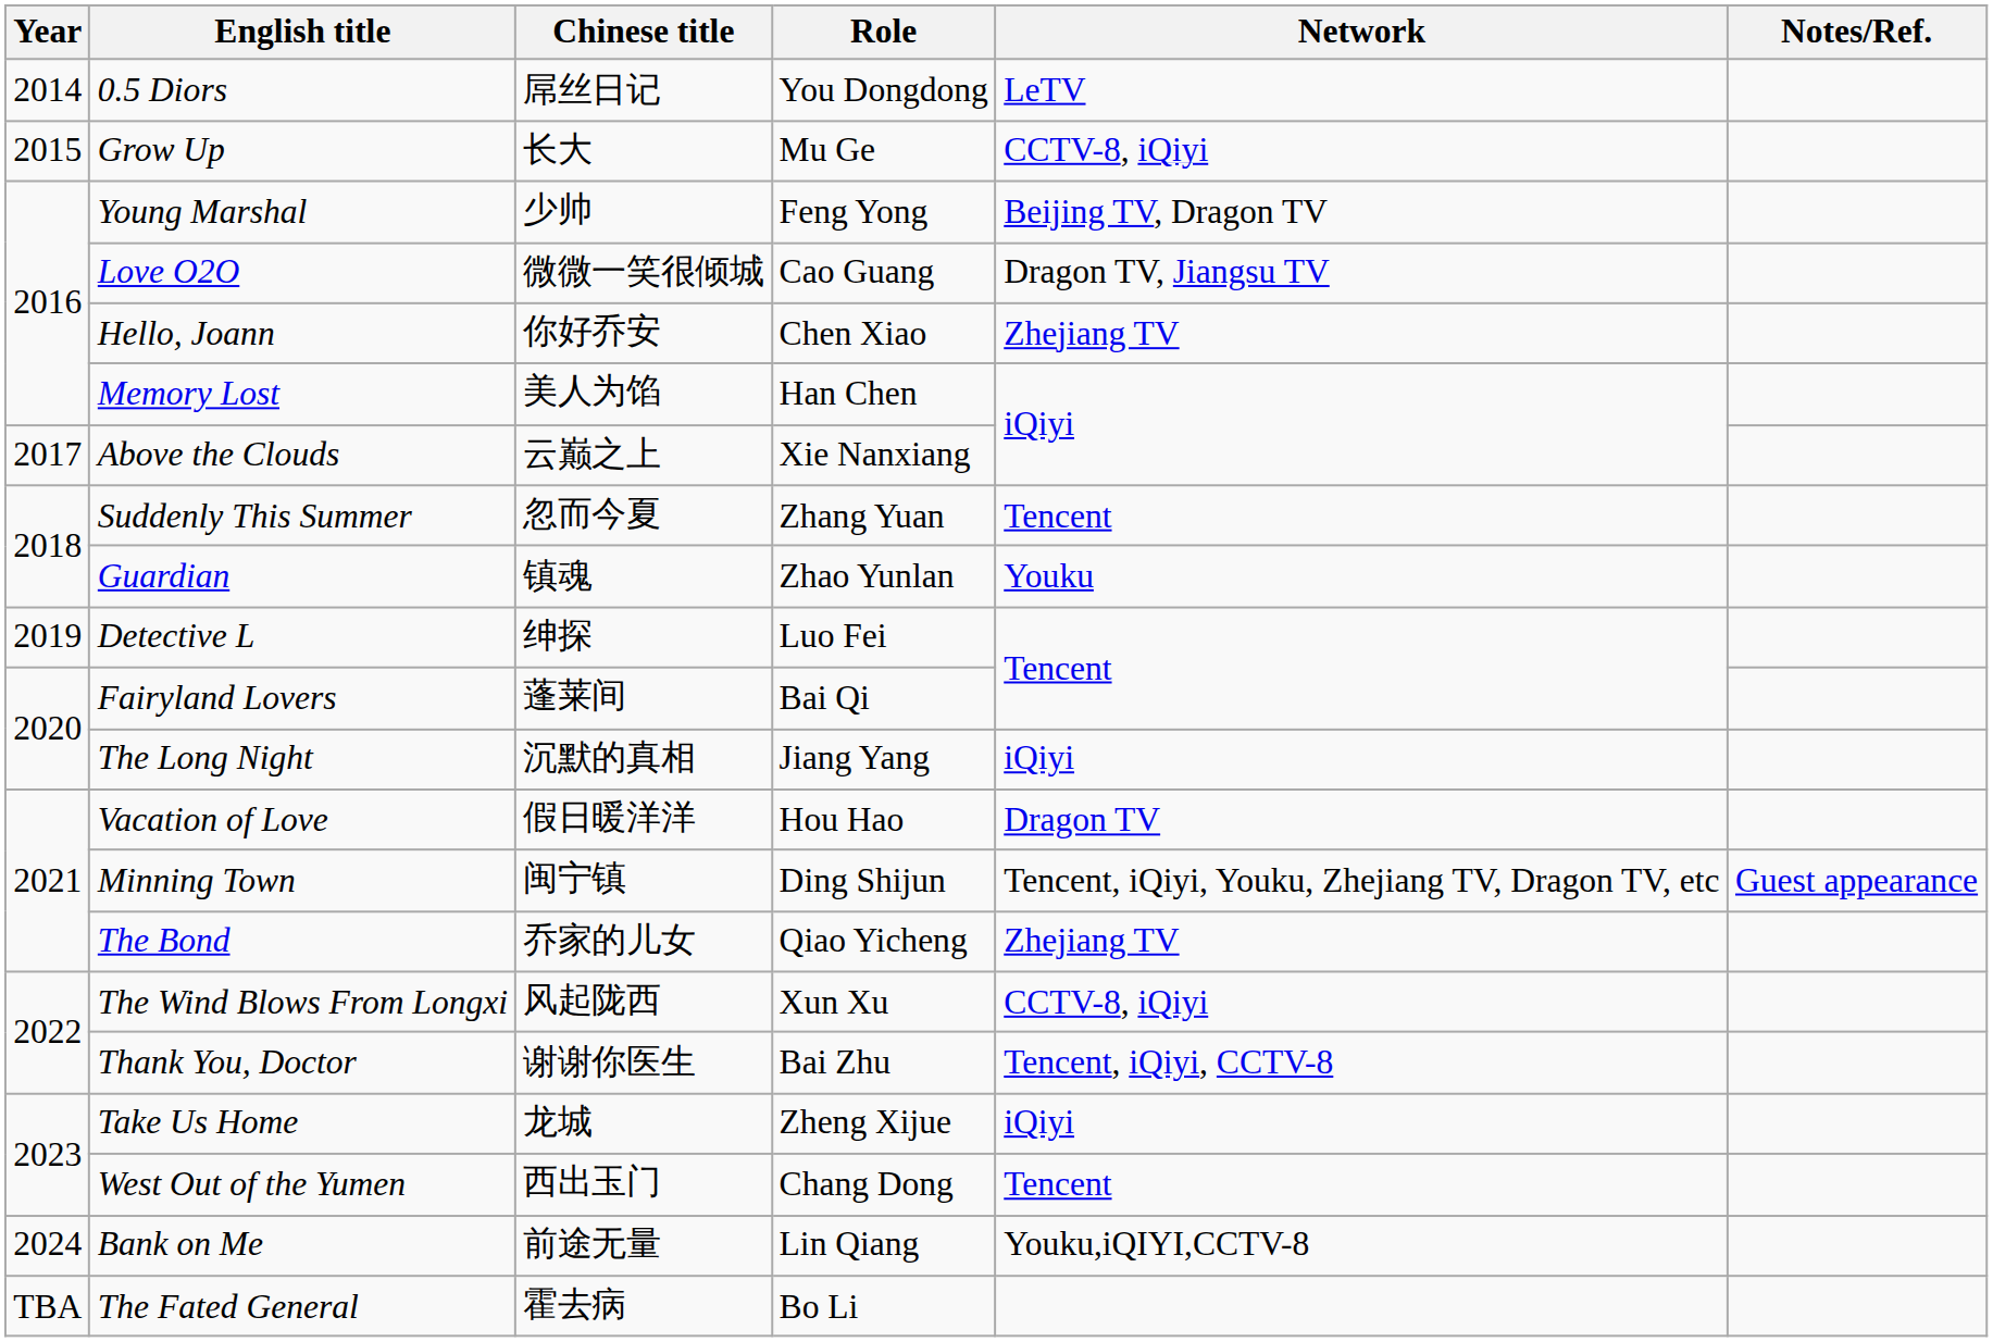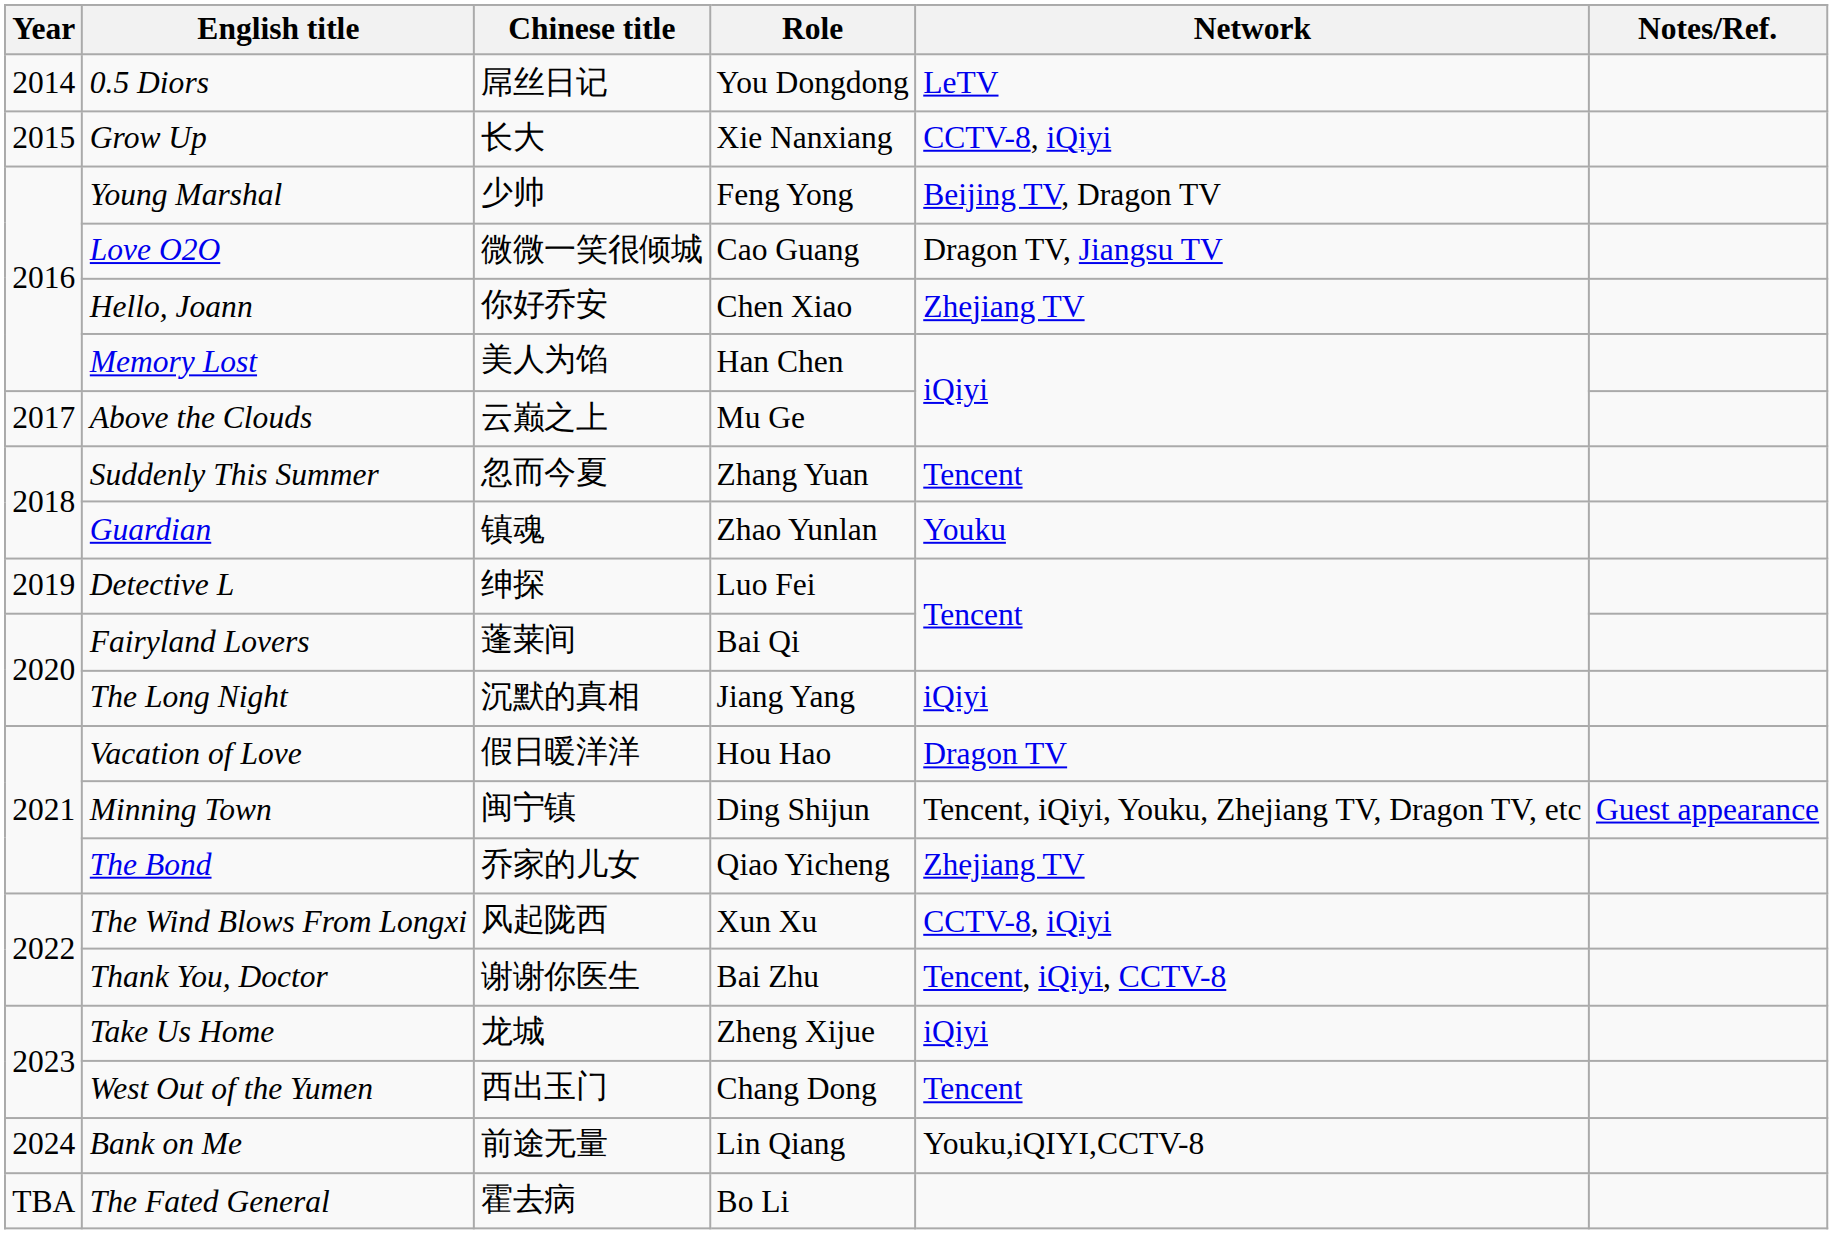 <table class="wikitable">
 <tr>
 <th>Year</th>
 <th>English title</th>
 <th>Chinese title</th>
 <th>Role</th>
 <th>Network</th>
 <th>Notes/Ref.</th>
 </tr>
 <tr>
 <td>2014</td>
 <td><em>0.5 Diors</em></td>
 <td>屌丝日记</td>
 <td>You Dongdong</td>
 <td><a href='#'>LeTV</a></td>
 <td></td>
 </tr>
 <tr>
 <td>2015</td>
 <td><em>Grow Up</em></td>
 <td>长大</td>
-<td>Mu Ge</td>
+<td>Xie Nanxiang</td>
 <td><a href='#'>CCTV-8</a>, <a href='#'>iQiyi</a></td>
 <td></td>
 </tr>
 <tr>
 <td rowspan=4>2016</td>
 <td><em>Young Marshal</em></td>
 <td>少帅</td>
 <td>Feng Yong</td>
 <td><a href='#'>Beijing TV</a>, Dragon TV</td>
 <td></td>
 </tr>
 <tr>
 <td><em><a href='#'>Love O2O</a></em></td>
 <td>微微一笑很倾城</td>
 <td>Cao Guang</td>
 <td>Dragon TV, <a href='#'>Jiangsu TV</a></td>
 <td></td>
 </tr>
 <tr>
 <td><em>Hello, Joann</em></td>
 <td>你好乔安</td>
 <td>Chen Xiao</td>
 <td><a href='#'>Zhejiang TV</a></td>
 <td></td>
 </tr>
 <tr>
 <td><em><a href='#'>Memory Lost</a></em></td>
 <td>美人为馅</td>
 <td>Han Chen</td>
 <td rowspan=2><a href='#'>iQiyi</a></td>
 <td></td>
 </tr>
 <tr>
 <td>2017</td>
 <td><em>Above the Clouds</em></td>
 <td>云巅之上</td>
-<td>Xie Nanxiang</td>
+<td>Mu Ge</td>
 <td></td>
 </tr>
 <tr>
 <td rowspan=2>2018</td>
 <td><em>Suddenly This Summer</em></td>
 <td>忽而今夏</td>
 <td>Zhang Yuan</td>
 <td><a href='#'>Tencent</a></td>
 <td></td>
 </tr>
 <tr>
 <td><em><a href='#'>Guardian</a></em></td>
 <td>镇魂</td>
 <td>Zhao Yunlan</td>
 <td><a href='#'>Youku</a></td>
 <td></td>
 </tr>
 <tr>
 <td>2019</td>
 <td><em>Detective L</em></td>
 <td>绅探</td>
 <td>Luo Fei</td>
 <td rowspan=2><a href='#'>Tencent</a></td>
 <td></td>
 </tr>
 <tr>
 <td rowspan=2>2020</td>
 <td><em>Fairyland Lovers</em></td>
 <td>蓬莱间</td>
 <td>Bai Qi</td>
 <td></td>
 </tr>
 <tr>
 <td><em>The Long Night</em></td>
 <td>沉默的真相</td>
 <td>Jiang Yang</td>
 <td><a href='#'>iQiyi</a></td>
 <td></td>
 </tr>
 <tr>
 <td rowspan=3>2021</td>
 <td><em>Vacation of Love</em></td>
 <td>假日暖洋洋</td>
 <td>Hou Hao</td>
 <td><a href='#'>Dragon TV</a></td>
 <td></td>
 </tr>
 <tr>
 <td><em>Minning Town</em></td>
 <td>闽宁镇</td>
 <td>Ding Shijun</td>
 <td>Tencent, iQiyi, Youku, Zhejiang TV, Dragon TV, etc</td>
 <td><a href='#'>Guest appearance</a></td>
 </tr>
 <tr>
 <td><em><a href='#'>The Bond</a></em></td>
 <td>乔家的儿女</td>
 <td>Qiao Yicheng</td>
 <td><a href='#'>Zhejiang TV</a></td>
 <td></td>
 </tr>
 <tr>
 <td rowspan="2">2022</td>
 <td><em>The Wind Blows From Longxi</em></td>
 <td>风起陇西</td>
 <td>Xun Xu</td>
 <td><a href='#'>CCTV-8</a>, <a href='#'>iQiyi</a></td>
 <td></td>
 </tr>
 <tr>
 <td><em>Thank You, Doctor</em></td>
 <td>谢谢你医生</td>
 <td>Bai Zhu</td>
 <td><a href='#'>Tencent</a>, <a href='#'>iQiyi</a>, <a href='#'>CCTV-8</a></td>
 <td></td>
 </tr>
 <tr>
 <td rowspan="2">2023</td>
 <td><em>Take Us Home</em></td>
 <td>龙城</td>
 <td>Zheng Xijue</td>
 <td><a href='#'>iQiyi</a></td>
 <td></td>
 </tr>
 <tr>
 <td><em>West Out of the Yumen</em></td>
 <td>西出玉门</td>
 <td>Chang Dong</td>
 <td><a href='#'>Tencent</a></td>
 <td></td>
 </tr>
 <tr>
 <td>2024</td>
 <td><em>Bank on Me</em></td>
 <td>前途无量</td>
 <td>Lin Qiang</td>
 <td>Youku,iQIYI,CCTV-8</td>
 <td></td>
 </tr>
 <tr>
 <td>TBA</td>
 <td><em>The Fated General</em></td>
 <td>霍去病</td>
 <td>Bo Li</td>
 <td></td>
 <td></td>
 </tr>
 </table>
